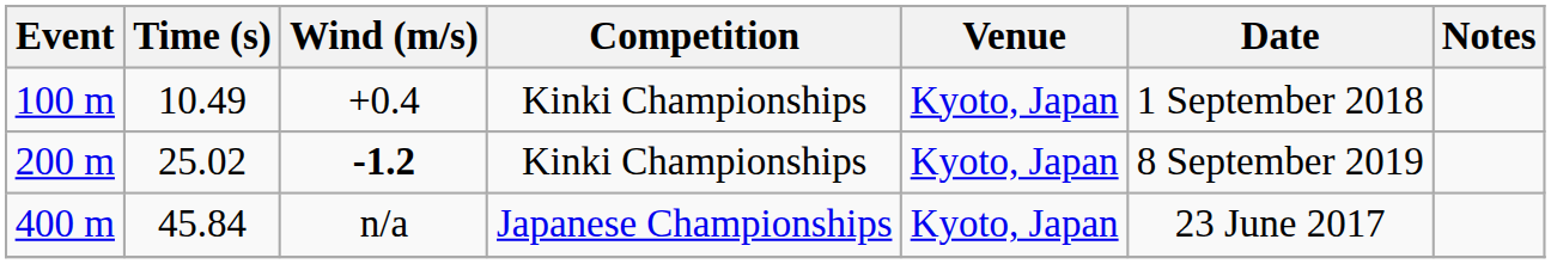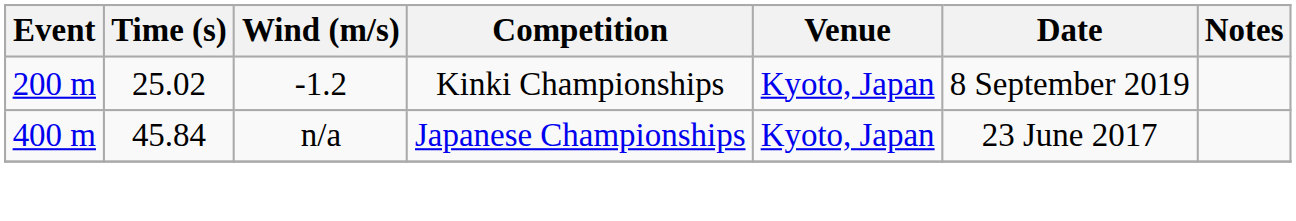 <table class="wikitable" style=text-align:center>
 <tr>
 <th>Event</th>
 <th>Time (s)</th>
 <th>Wind (m/s)</th>
 <th>Competition</th>
 <th>Venue</th>
 <th>Date</th>
 <th>Notes</th>
 </tr>
 <tr>
-<td><a href='#'>100&nbsp;m</a></td>
-<td>10.49</td>
-<td>+0.4</td>
-<td>Kinki Championships</td>
-<td><a href='#'>Kyoto, Japan</a></td>
-<td>1 September 2018</td>
-<td></td>
-</tr>
-<tr>
 <td><a href='#'>200&nbsp;m</a></td>
 <td>25.02</td>
-<td><strong>-1.2</strong></td>
+<td>-1.2</td>
 <td>Kinki Championships</td>
 <td><a href='#'>Kyoto, Japan</a></td>
 <td>8 September 2019</td>
 <td></td>
 </tr>
 <tr>
 <td><a href='#'>400&nbsp;m</a></td>
 <td>45.84</td>
 <td>n/a</td>
 <td><a href='#'>Japanese Championships</a></td>
 <td><a href='#'>Kyoto, Japan</a></td>
 <td>23 June 2017</td>
 <td></td>
 </tr>
 <tr>
 </tr>
 </table>
